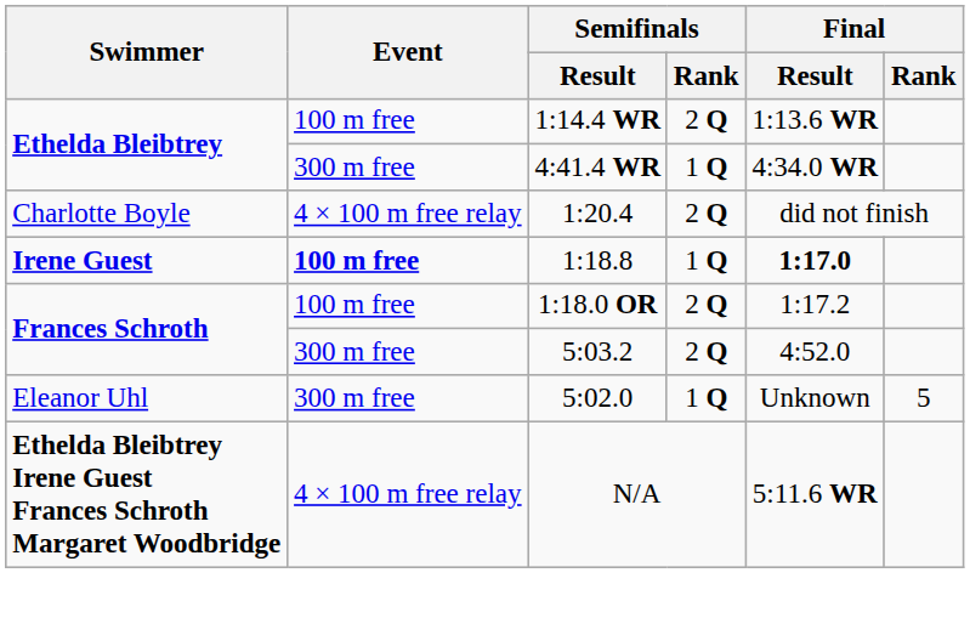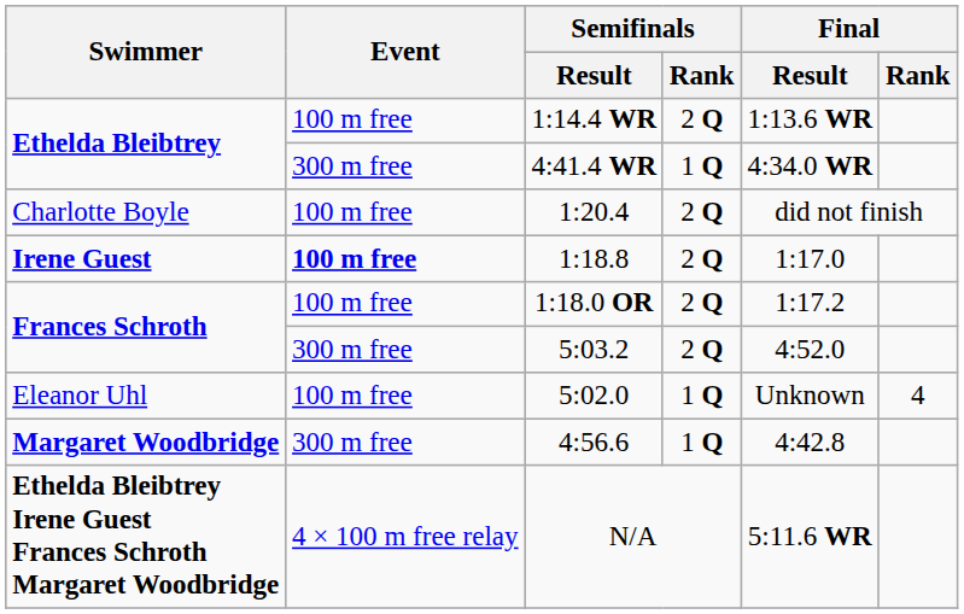 <table class=wikitable style="font-size:90%">
 <tr>
 <th rowspan=2>Swimmer</th>
 <th rowspan=2>Event</th>
 <th colspan=2>Semifinals</th>
 <th colspan=2>Final</th>
 </tr>
 <tr>
 <th>Result</th>
 <th>Rank</th>
 <th>Result</th>
 <th>Rank</th>
 </tr>
 <tr>
 <td rowspan=2><strong><a href='#'>Ethelda Bleibtrey</a></strong></td>
 <td><a href='#'>100 m free</a></td>
 <td align=center>1:14.4 <strong>WR</strong></td>
 <td align=center>2 <strong>Q</strong></td>
 <td align=center>1:13.6 <strong>WR</strong></td>
 <td align=center></td>
 </tr>
 <tr>
 <td><a href='#'>300 m free</a></td>
 <td align=center>4:41.4 <strong>WR</strong></td>
 <td align=center>1 <strong>Q</strong></td>
 <td align=center>4:34.0 <strong>WR</strong></td>
 <td align=center></td>
 </tr>
 <tr>
 <td><a href='#'>Charlotte Boyle</a></td>
-<td><a href='#'>4 × 100 m free relay</a></td>
+<td><a href='#'>100 m free</a></td>
 <td align=center>1:20.4</td>
 <td align=center>2 <strong>Q</strong></td>
 <td align=center colspan=2>did not finish</td>
 </tr>
 <tr>
 <td><strong><a href='#'>Irene Guest</a></strong></td>
 <td><strong><a href='#'>100 m free</a></strong></td>
 <td align=center>1:18.8</td>
-<td align=center>1 <strong>Q</strong></td>
-<td align=center><strong>1:17.0</strong></td>
+<td align=center>2 <strong>Q</strong></td>
+<td align=center>1:17.0</td>
 <td align=center></td>
 </tr>
 <tr>
 <td rowspan=2><strong><a href='#'>Frances Schroth</a></strong></td>
 <td><a href='#'>100 m free</a></td>
 <td align=center>1:18.0 <strong>OR</strong></td>
 <td align=center>2 <strong>Q</strong></td>
 <td align=center>1:17.2</td>
 <td align=center></td>
 </tr>
 <tr>
 <td><a href='#'>300 m free</a></td>
 <td align=center>5:03.2</td>
 <td align=center>2 <strong>Q</strong></td>
 <td align=center>4:52.0</td>
 <td align=center></td>
 </tr>
 <tr>
 <td><a href='#'>Eleanor Uhl</a></td>
-<td><a href='#'>300 m free</a></td>
+<td><a href='#'>100 m free</a></td>
 <td align=center>5:02.0</td>
 <td align=center>1 <strong>Q</strong></td>
 <td align=center>Unknown</td>
-<td align=center>5</td>
+<td align=center>4</td>
+</tr>
+<tr>
+<td><strong><a href='#'>Margaret Woodbridge</a></strong></td>
+<td><a href='#'>300 m free</a></td>
+<td align=center>4:56.6</td>
+<td align=center>1 <strong>Q</strong></td>
+<td align=center>4:42.8</td>
+<td align=center></td>
 </tr>
 <tr>
 <td><strong>Ethelda Bleibtrey<br>Irene Guest<br>Frances Schroth<br>Margaret Woodbridge</strong></td>
 <td><a href='#'>4 × 100 m free relay</a></td>
 <td align=center colspan=2>N/A</td>
 <td align=center>5:11.6 <strong>WR</strong></td>
 <td align=center></td>
 </tr>
 </table>
